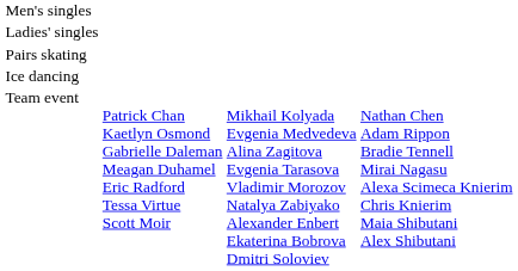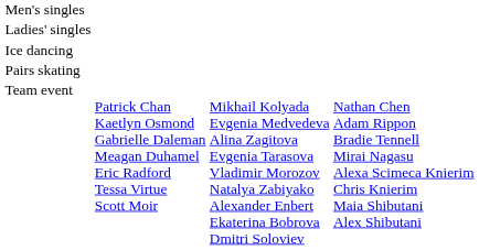 <table>
 <tr valign="top">
 <td>Men's singles<br></td>
 <td></td>
 <td></td>
 <td></td>
 </tr>
 <tr valign="top">
 <td>Ladies' singles<br></td>
 <td></td>
 <td></td>
 <td></td>
 </tr>
 <tr valign="top">
-<td>Pairs skating<br></td>
+<td>Ice dancing<br></td>
 <td></td>
 <td></td>
 <td></td>
 </tr>
 <tr valign="top">
-<td>Ice dancing<br></td>
+<td>Pairs skating<br></td>
 <td></td>
 <td></td>
 <td></td>
 </tr>
 <tr valign="top">
 <td>Team event<br></td>
 <td><br><a href='#'>Patrick Chan</a><br><a href='#'>Kaetlyn Osmond</a><br><a href='#'>Gabrielle Daleman</a><br><a href='#'>Meagan Duhamel</a><br><a href='#'>Eric Radford</a><br><a href='#'>Tessa Virtue</a><br><a href='#'>Scott Moir</a></td>
 <td><br><a href='#'>Mikhail Kolyada</a><br><a href='#'>Evgenia Medvedeva</a><br><a href='#'>Alina Zagitova</a><br><a href='#'>Evgenia Tarasova</a><br><a href='#'>Vladimir Morozov</a><br><a href='#'>Natalya Zabiyako</a><br><a href='#'>Alexander Enbert</a><br><a href='#'>Ekaterina Bobrova</a><br><a href='#'>Dmitri Soloviev</a></td>
 <td><br><a href='#'>Nathan Chen</a><br><a href='#'>Adam Rippon</a><br><a href='#'>Bradie Tennell</a><br><a href='#'>Mirai Nagasu</a><br><a href='#'>Alexa Scimeca Knierim</a><br><a href='#'>Chris Knierim</a><br><a href='#'>Maia Shibutani</a><br><a href='#'>Alex Shibutani</a></td>
 </tr>
 </table>
